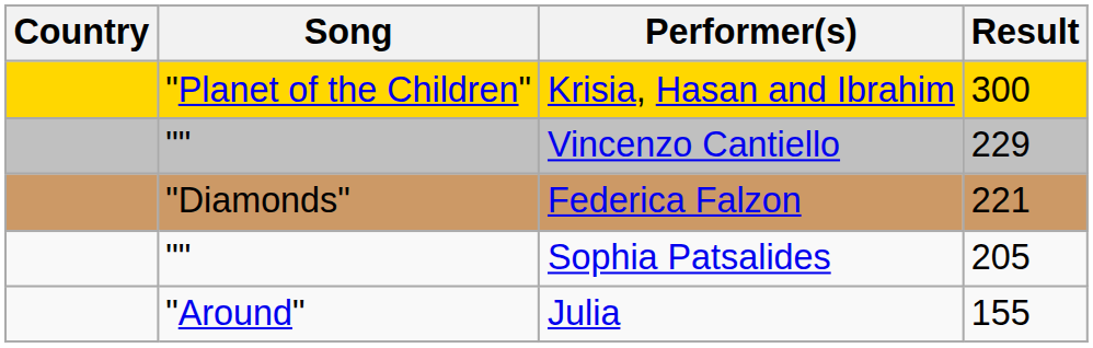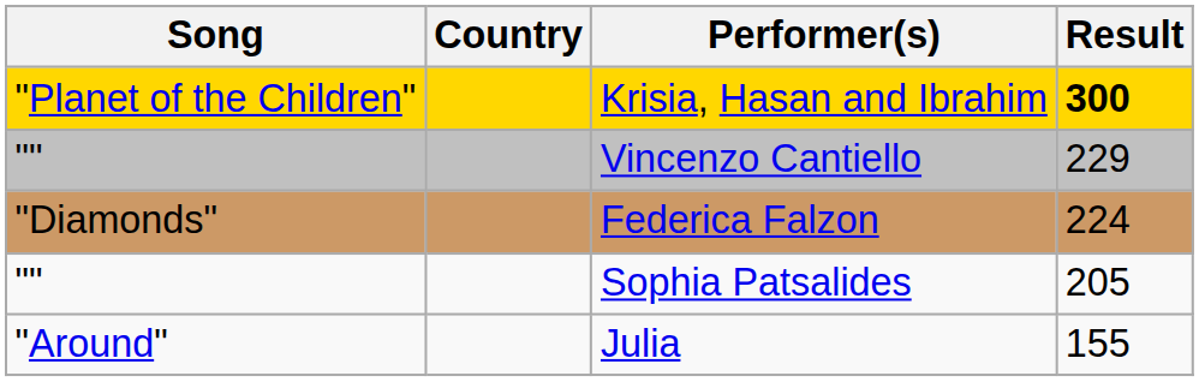 <table class="sortable wikitable">
 <tr style="background:#ccc;">
+<th>Song</th>
 <th>Country</th>
-<th>Song</th>
 <th>Performer(s)</th>
 <th>Result</th>
 </tr>
 <tr style="background:gold;">
+<td>"<a href='#'>Planet of the Children</a>"</td>
 <td></td>
-<td>"<a href='#'>Planet of the Children</a>"</td>
 <td><a href='#'>Krisia</a>, <a href='#'>Hasan and Ibrahim</a></td>
-<td>300</td>
+<td><strong>300</strong></td>
 </tr>
 <tr style="background:silver;">
+<td>""</td>
 <td></td>
-<td>""</td>
 <td><a href='#'>Vincenzo Cantiello</a></td>
 <td>229</td>
 </tr>
 <tr style="background:#c96;">
+<td>"Diamonds"</td>
 <td></td>
-<td>"Diamonds"</td>
 <td><a href='#'>Federica Falzon</a></td>
-<td>221</td>
+<td>224</td>
 </tr>
 <tr>
+<td>""</td>
 <td></td>
-<td>""</td>
 <td><a href='#'>Sophia Patsalides</a></td>
 <td>205</td>
 </tr>
 <tr>
+<td>"<a href='#'>Around</a>"</td>
 <td></td>
-<td>"<a href='#'>Around</a>"</td>
 <td><a href='#'>Julia</a></td>
 <td>155</td>
 </tr>
 </table>
